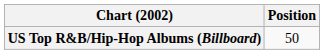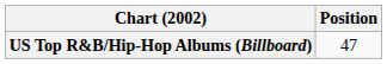 <table class="wikitable plainrowheaders" style="text-align:center">
 <tr>
 <th scope="col">Chart (2002)</th>
 <th scope="col">Position</th>
 </tr>
 <tr>
 <th scope="row">US Top R&B/Hip-Hop Albums (<em>Billboard</em>)</th>
-<td>50</td>
+<td>47</td>
 </tr>
 </table>
